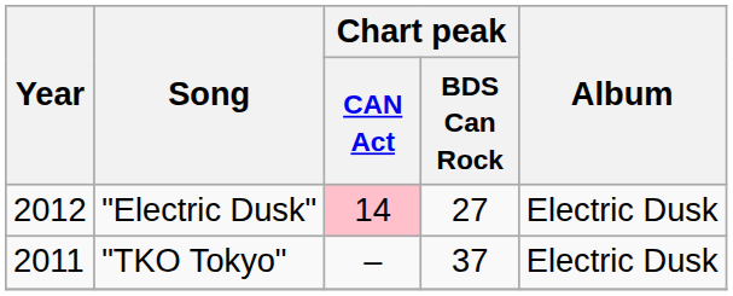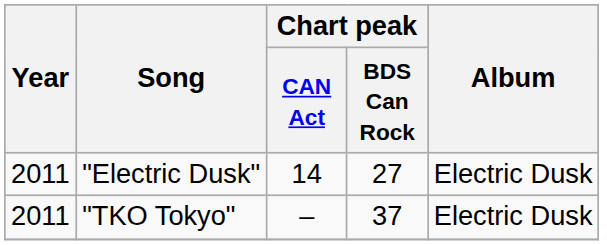 <table class="wikitable">
 <tr>
 <th rowspan="2">Year</th>
 <th rowspan="2">Song</th>
 <th colspan="2">Chart peak</th>
 <th rowspan="2">Album</th>
 </tr>
 <tr>
 <th width="40"><small><a href='#'>CAN<br>Act</a></small><br></th>
 <th width="40"><small> BDS<br> Can Rock</small></th>
 </tr>
 <tr>
-<td rowspan="1">2012</td>
+<td rowspan="1">2011</td>
 <td>"Electric Dusk"</td>
-<td align="center" style="background: pink;">14</td>
+<td align="center">14</td>
 <td align="center">27</td>
 <td rowspan="1">Electric Dusk</td>
 </tr>
 <tr>
 <td rowspan="1">2011</td>
 <td>"TKO Tokyo"</td>
 <td align="center">–</td>
 <td align="center">37</td>
 <td rowspan="1">Electric Dusk</td>
 </tr>
 <tr>
 </tr>
 </table>
